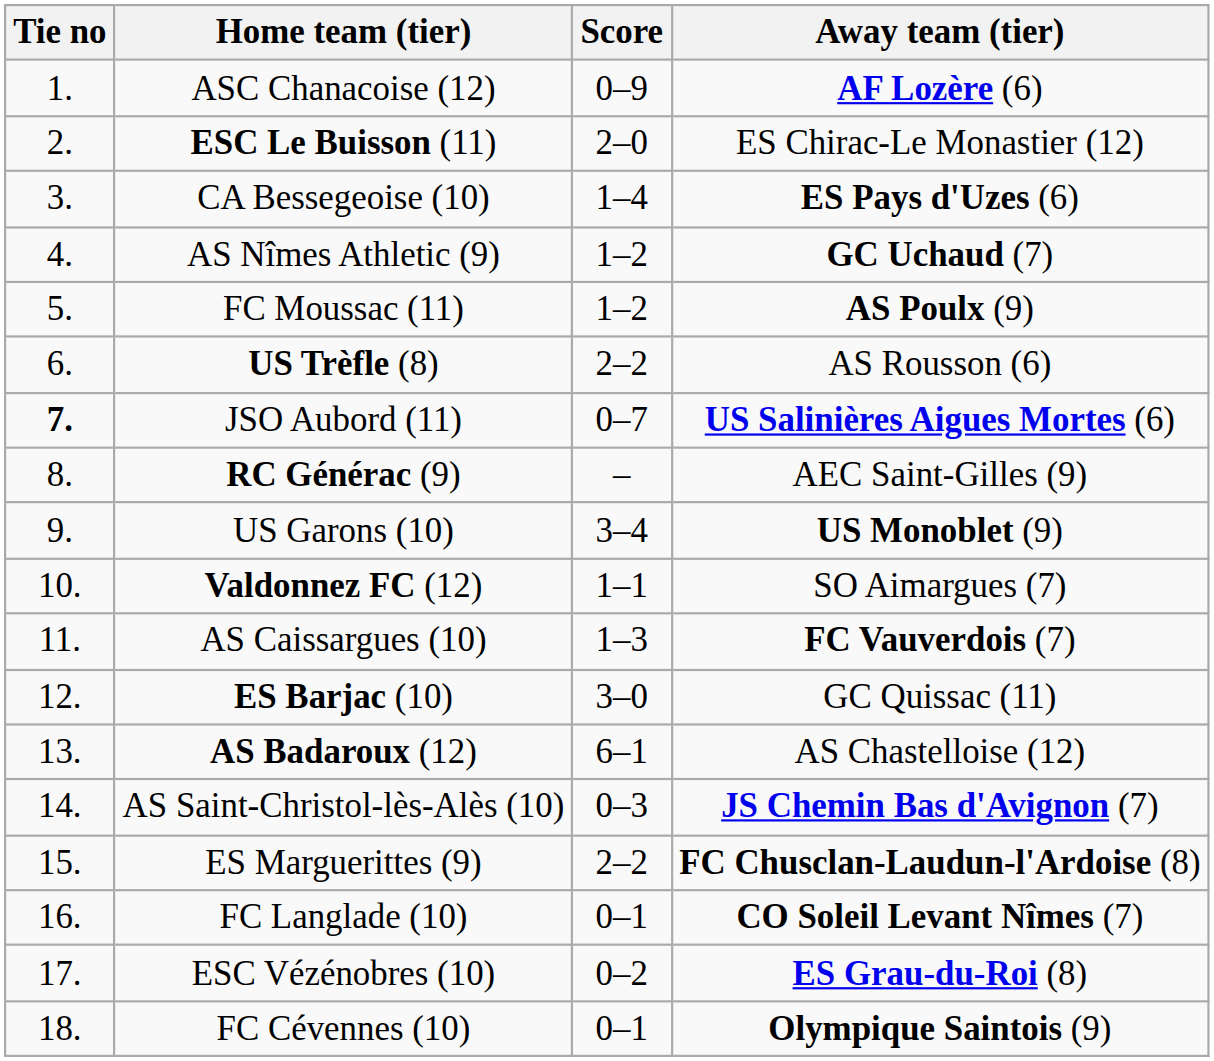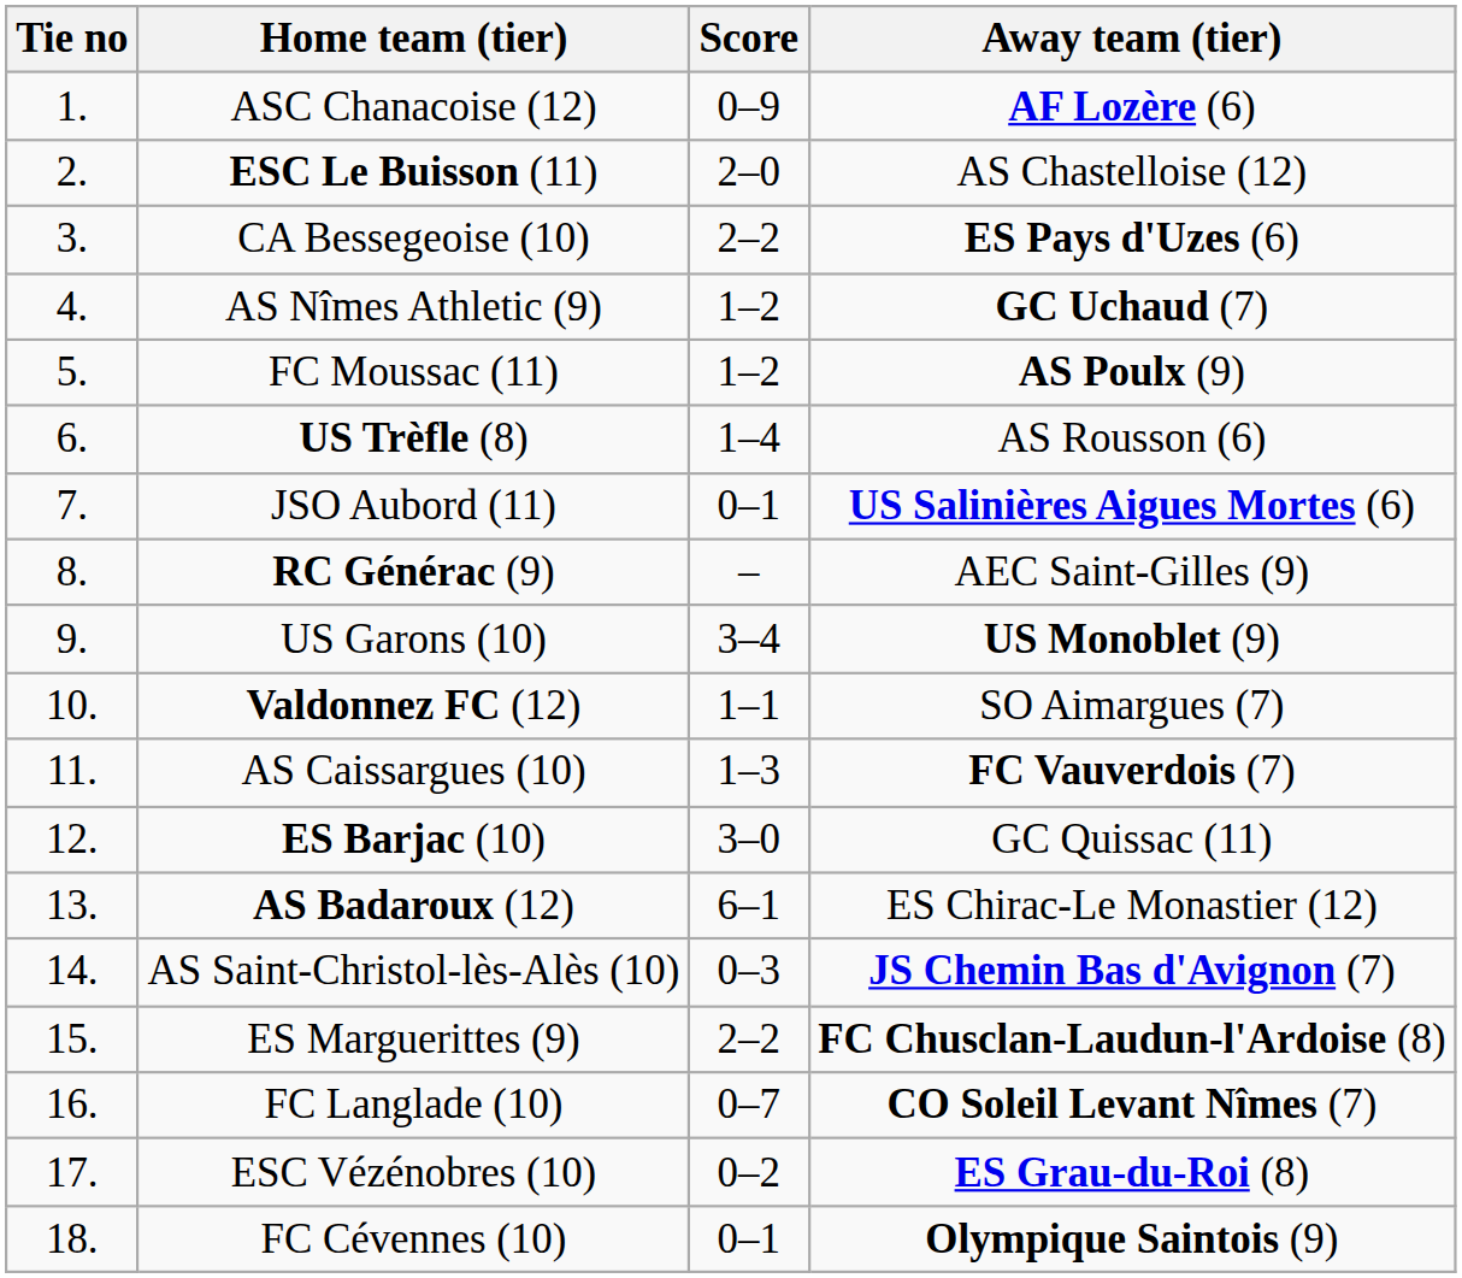 <table class="wikitable" style="text-align: center">
 <tr>
 <th>Tie no</th>
 <th>Home team (tier)</th>
 <th>Score</th>
 <th>Away team (tier)</th>
 </tr>
 <tr>
 <td>1.</td>
 <td>ASC Chanacoise (12)</td>
 <td>0–9</td>
 <td><strong><a href='#'>AF Lozère</a></strong> (6)</td>
 </tr>
 <tr>
 <td>2.</td>
 <td><strong>ESC Le Buisson</strong> (11)</td>
 <td>2–0</td>
-<td>ES Chirac-Le Monastier (12)</td>
+<td>AS Chastelloise (12)</td>
 </tr>
 <tr>
 <td>3.</td>
 <td>CA Bessegeoise (10)</td>
-<td>1–4</td>
+<td>2–2 </td>
 <td><strong>ES Pays d'Uzes</strong> (6)</td>
 </tr>
 <tr>
 <td>4.</td>
 <td>AS Nîmes Athletic (9)</td>
 <td>1–2</td>
 <td><strong>GC Uchaud</strong> (7)</td>
 </tr>
 <tr>
 <td>5.</td>
 <td>FC Moussac (11)</td>
 <td>1–2</td>
 <td><strong>AS Poulx</strong> (9)</td>
 </tr>
 <tr>
 <td>6.</td>
 <td><strong>US Trèfle</strong> (8)</td>
-<td>2–2 </td>
+<td>1–4</td>
 <td>AS Rousson (6)</td>
 </tr>
 <tr>
-<td><strong>7.</strong></td>
+<td>7.</td>
 <td>JSO Aubord (11)</td>
-<td>0–7</td>
+<td>0–1</td>
 <td><strong><a href='#'>US Salinières Aigues Mortes</a></strong> (6)</td>
 </tr>
 <tr>
 <td>8.</td>
 <td><strong>RC Générac</strong> (9)</td>
 <td>–</td>
 <td>AEC Saint-Gilles (9)</td>
 </tr>
 <tr>
 <td>9.</td>
 <td>US Garons (10)</td>
 <td>3–4</td>
 <td><strong>US Monoblet</strong> (9)</td>
 </tr>
 <tr>
 <td>10.</td>
 <td><strong>Valdonnez FC</strong> (12)</td>
 <td>1–1 </td>
 <td>SO Aimargues (7)</td>
 </tr>
 <tr>
 <td>11.</td>
 <td>AS Caissargues (10)</td>
 <td>1–3</td>
 <td><strong>FC Vauverdois</strong> (7)</td>
 </tr>
 <tr>
 <td>12.</td>
 <td><strong>ES Barjac</strong> (10)</td>
 <td>3–0</td>
 <td>GC Quissac (11)</td>
 </tr>
 <tr>
 <td>13.</td>
 <td><strong>AS Badaroux</strong> (12)</td>
 <td>6–1</td>
-<td>AS Chastelloise (12)</td>
+<td>ES Chirac-Le Monastier (12)</td>
 </tr>
 <tr>
 <td>14.</td>
 <td>AS Saint-Christol-lès-Alès (10)</td>
 <td>0–3</td>
 <td><strong><a href='#'>JS Chemin Bas d'Avignon</a></strong> (7)</td>
 </tr>
 <tr>
 <td>15.</td>
 <td>ES Marguerittes (9)</td>
 <td>2–2 </td>
 <td><strong>FC Chusclan-Laudun-l'Ardoise</strong> (8)</td>
 </tr>
 <tr>
 <td>16.</td>
 <td>FC Langlade (10)</td>
-<td>0–1</td>
+<td>0–7</td>
 <td><strong>CO Soleil Levant Nîmes</strong> (7)</td>
 </tr>
 <tr>
 <td>17.</td>
 <td>ESC Vézénobres (10)</td>
 <td>0–2</td>
 <td><strong><a href='#'>ES Grau-du-Roi</a></strong> (8)</td>
 </tr>
 <tr>
 <td>18.</td>
 <td>FC Cévennes (10)</td>
 <td>0–1</td>
 <td><strong>Olympique Saintois</strong> (9)</td>
 </tr>
 </table>
